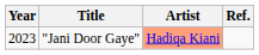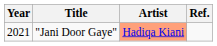 <table class="wikitable sortable">
 <tr>
 <th>Year</th>
 <th>Title</th>
 <th>Artist</th>
 <th class="unsortable">Ref.</th>
 </tr>
 <tr>
-<td>2023</td>
+<td>2021</td>
 <td>"Jani Door Gaye"</td>
 <td style="background: lightsalmon;"><a href='#'>Hadiqa Kiani</a></td>
 <td></td>
 </tr>
 </table>
